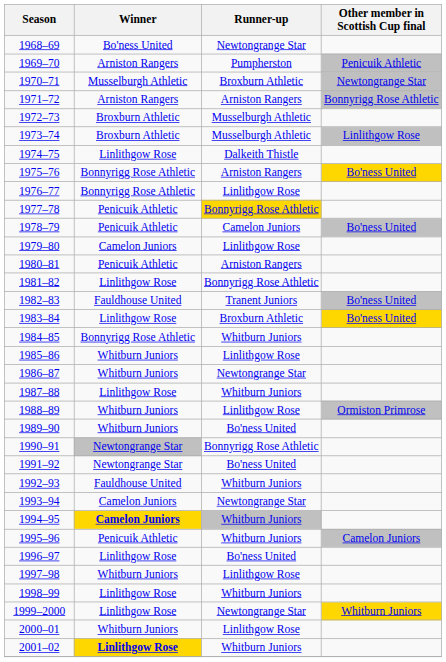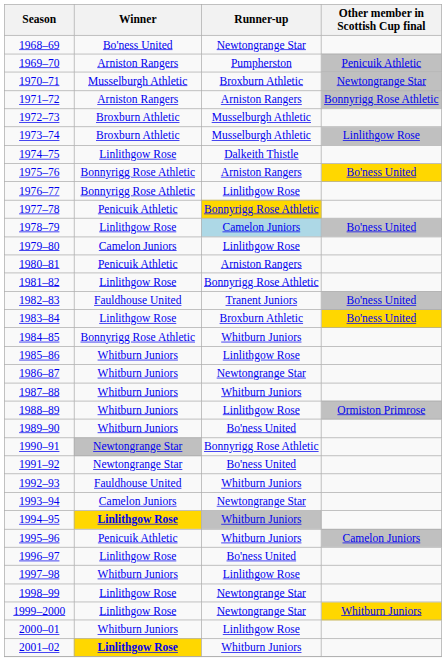 <table class="wikitable sortable" style="text-align: center;">
 <tr>
 <th width=90>Season</th>
 <th width=170>Winner</th>
 <th width=160>Runner-up</th>
 <th width=160>Other member in Scottish Cup final</th>
 </tr>
 <tr>
 <td><a href='#'>1968–69</a></td>
 <td><a href='#'>Bo'ness United</a></td>
 <td><a href='#'>Newtongrange Star</a></td>
 <td></td>
 </tr>
 <tr>
 <td><a href='#'>1969–70</a></td>
 <td><a href='#'>Arniston Rangers</a></td>
 <td><a href='#'>Pumpherston</a></td>
 <td bgcolor=silver><a href='#'>Penicuik Athletic</a></td>
 </tr>
 <tr>
 <td><a href='#'>1970–71</a></td>
 <td><a href='#'>Musselburgh Athletic</a></td>
 <td><a href='#'>Broxburn Athletic</a></td>
 <td bgcolor=silver><a href='#'>Newtongrange Star</a></td>
 </tr>
 <tr>
 <td><a href='#'>1971–72</a></td>
 <td><a href='#'>Arniston Rangers</a></td>
 <td><a href='#'>Arniston Rangers</a></td>
 <td bgcolor=silver><a href='#'>Bonnyrigg Rose Athletic</a></td>
 </tr>
 <tr>
 <td><a href='#'>1972–73</a></td>
 <td><a href='#'>Broxburn Athletic</a></td>
 <td><a href='#'>Musselburgh Athletic</a></td>
 <td></td>
 </tr>
 <tr>
 <td><a href='#'>1973–74</a></td>
 <td><a href='#'>Broxburn Athletic</a></td>
 <td><a href='#'>Musselburgh Athletic</a></td>
 <td bgcolor=silver><a href='#'>Linlithgow Rose</a></td>
 </tr>
 <tr>
 <td><a href='#'>1974–75</a></td>
 <td><a href='#'>Linlithgow Rose</a></td>
 <td><a href='#'>Dalkeith Thistle</a></td>
 <td></td>
 </tr>
 <tr>
 <td><a href='#'>1975–76</a></td>
 <td><a href='#'>Bonnyrigg Rose Athletic</a></td>
 <td><a href='#'>Arniston Rangers</a></td>
 <td bgcolor=gold><a href='#'>Bo'ness United</a></td>
 </tr>
 <tr>
 <td><a href='#'>1976–77</a></td>
 <td><a href='#'>Bonnyrigg Rose Athletic</a></td>
 <td><a href='#'>Linlithgow Rose</a></td>
 <td></td>
 </tr>
 <tr>
 <td><a href='#'>1977–78</a></td>
 <td><a href='#'>Penicuik Athletic</a></td>
 <td bgcolor=gold><a href='#'>Bonnyrigg Rose Athletic</a></td>
 <td></td>
 </tr>
 <tr>
 <td><a href='#'>1978–79</a></td>
-<td><a href='#'>Penicuik Athletic</a></td>
-<td><a href='#'>Camelon Juniors</a></td>
+<td><a href='#'>Linlithgow Rose</a></td>
+<td style="background: lightblue;"><a href='#'>Camelon Juniors</a></td>
 <td bgcolor=silver><a href='#'>Bo'ness United</a></td>
 </tr>
 <tr>
 <td><a href='#'>1979–80</a></td>
 <td><a href='#'>Camelon Juniors</a></td>
 <td><a href='#'>Linlithgow Rose</a></td>
 <td></td>
 </tr>
 <tr>
 <td><a href='#'>1980–81</a></td>
 <td><a href='#'>Penicuik Athletic</a></td>
 <td><a href='#'>Arniston Rangers</a></td>
 <td></td>
 </tr>
 <tr>
 <td><a href='#'>1981–82</a></td>
 <td><a href='#'>Linlithgow Rose</a></td>
 <td><a href='#'>Bonnyrigg Rose Athletic</a></td>
 <td></td>
 </tr>
 <tr>
 <td><a href='#'>1982–83</a></td>
 <td><a href='#'>Fauldhouse United</a></td>
 <td><a href='#'>Tranent Juniors</a></td>
 <td bgcolor=silver><a href='#'>Bo'ness United</a></td>
 </tr>
 <tr>
 <td><a href='#'>1983–84</a></td>
 <td><a href='#'>Linlithgow Rose</a></td>
 <td><a href='#'>Broxburn Athletic</a></td>
 <td bgcolor=gold><a href='#'>Bo'ness United</a></td>
 </tr>
 <tr>
 <td><a href='#'>1984–85</a></td>
 <td><a href='#'>Bonnyrigg Rose Athletic</a></td>
 <td><a href='#'>Whitburn Juniors</a></td>
 <td></td>
 </tr>
 <tr>
 <td><a href='#'>1985–86</a></td>
 <td><a href='#'>Whitburn Juniors</a></td>
 <td><a href='#'>Linlithgow Rose</a></td>
 <td></td>
 </tr>
 <tr>
 <td><a href='#'>1986–87</a></td>
 <td><a href='#'>Whitburn Juniors</a></td>
 <td><a href='#'>Newtongrange Star</a></td>
 <td></td>
 </tr>
 <tr>
 <td><a href='#'>1987–88</a></td>
-<td><a href='#'>Linlithgow Rose</a></td>
+<td><a href='#'>Whitburn Juniors</a></td>
 <td><a href='#'>Whitburn Juniors</a></td>
 <td></td>
 </tr>
 <tr>
 <td><a href='#'>1988–89</a></td>
 <td><a href='#'>Whitburn Juniors</a></td>
 <td><a href='#'>Linlithgow Rose</a></td>
 <td bgcolor=silver><a href='#'>Ormiston Primrose</a></td>
 </tr>
 <tr>
 <td><a href='#'>1989–90</a></td>
 <td><a href='#'>Whitburn Juniors</a></td>
 <td><a href='#'>Bo'ness United</a></td>
 <td></td>
 </tr>
 <tr>
 <td><a href='#'>1990–91</a></td>
 <td bgcolor=silver><a href='#'>Newtongrange Star</a></td>
 <td><a href='#'>Bonnyrigg Rose Athletic</a></td>
 <td></td>
 </tr>
 <tr>
 <td><a href='#'>1991–92</a></td>
 <td><a href='#'>Newtongrange Star</a></td>
 <td><a href='#'>Bo'ness United</a></td>
 <td></td>
 </tr>
 <tr>
 <td><a href='#'>1992–93</a></td>
 <td><a href='#'>Fauldhouse United</a></td>
 <td><a href='#'>Whitburn Juniors</a></td>
 <td></td>
 </tr>
 <tr>
 <td><a href='#'>1993–94</a></td>
 <td><a href='#'>Camelon Juniors</a></td>
 <td><a href='#'>Newtongrange Star</a></td>
 <td></td>
 </tr>
 <tr>
 <td><a href='#'>1994–95</a></td>
-<td bgcolor=gold><strong><a href='#'>Camelon Juniors</a></strong></td>
+<td bgcolor=gold><strong><a href='#'>Linlithgow Rose</a></strong></td>
 <td bgcolor=silver><a href='#'>Whitburn Juniors</a></td>
 <td></td>
 </tr>
 <tr>
 <td><a href='#'>1995–96</a></td>
 <td><a href='#'>Penicuik Athletic</a></td>
 <td><a href='#'>Whitburn Juniors</a></td>
 <td bgcolor=silver><a href='#'>Camelon Juniors</a></td>
 </tr>
 <tr>
 <td><a href='#'>1996–97</a></td>
 <td><a href='#'>Linlithgow Rose</a></td>
 <td><a href='#'>Bo'ness United</a></td>
 <td></td>
 </tr>
 <tr>
 <td><a href='#'>1997–98</a></td>
 <td><a href='#'>Whitburn Juniors</a></td>
 <td><a href='#'>Linlithgow Rose</a></td>
 <td></td>
 </tr>
 <tr>
 <td><a href='#'>1998–99</a></td>
 <td><a href='#'>Linlithgow Rose</a></td>
-<td><a href='#'>Whitburn Juniors</a></td>
+<td><a href='#'>Newtongrange Star</a></td>
 <td></td>
 </tr>
 <tr>
 <td><a href='#'>1999–2000</a></td>
 <td><a href='#'>Linlithgow Rose</a></td>
 <td><a href='#'>Newtongrange Star</a></td>
 <td bgcolor=gold><a href='#'>Whitburn Juniors</a></td>
 </tr>
 <tr>
 <td><a href='#'>2000–01</a></td>
 <td><a href='#'>Whitburn Juniors</a></td>
 <td><a href='#'>Linlithgow Rose</a></td>
 <td></td>
 </tr>
 <tr>
 <td><a href='#'>2001–02</a></td>
 <td bgcolor=gold><strong><a href='#'>Linlithgow Rose</a></strong></td>
 <td><a href='#'>Whitburn Juniors</a></td>
 <td></td>
 </tr>
 <tr>
 </tr>
 </table>
